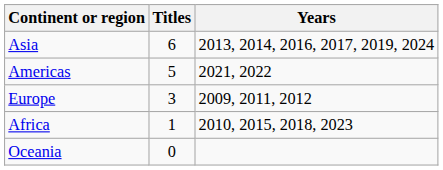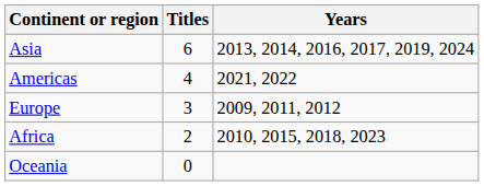 <table class="wikitable sortable" style="font-size: 95%;">
 <tr>
 <th>Continent or region</th>
 <th>Titles</th>
 <th>Years</th>
 </tr>
 <tr>
 <td><a href='#'>Asia</a></td>
 <td style="text-align:center;">6</td>
 <td>2013, 2014, 2016, 2017, 2019, 2024</td>
 </tr>
 <tr>
 <td><a href='#'>Americas</a></td>
-<td style="text-align:center;">5</td>
+<td style="text-align:center;">4</td>
 <td>2021, 2022</td>
 </tr>
 <tr>
 <td><a href='#'>Europe</a></td>
 <td style="text-align:center;">3</td>
 <td>2009, 2011, 2012</td>
 </tr>
 <tr>
 <td><a href='#'>Africa</a></td>
-<td style="text-align:center;">1</td>
+<td style="text-align:center;">2</td>
 <td>2010, 2015, 2018, 2023</td>
 </tr>
 <tr>
 <td><a href='#'>Oceania</a></td>
 <td style="text-align:center;">0</td>
 <td></td>
 </tr>
 </table>
